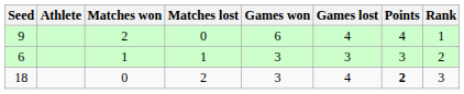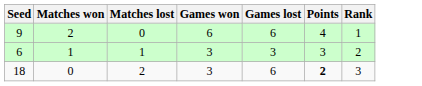 <table class="wikitable">
 <tr>
 <th>Seed</th>
-<th>Athlete</th>
 <th>Matches won</th>
 <th>Matches lost</th>
 <th>Games won</th>
 <th>Games lost</th>
 <th>Points</th>
 <th>Rank</th>
 </tr>
 <tr bgcolor="#ccffcc">
 <td align="center">9</td>
-<td></td>
 <td align="center">2</td>
 <td align="center">0</td>
 <td align="center">6</td>
-<td align="center">4</td>
+<td align="center">6</td>
 <td align="center">4</td>
 <td align="center">1</td>
 </tr>
 <tr bgcolor="#ccffcc">
 <td align="center">6</td>
-<td></td>
 <td align="center">1</td>
 <td align="center">1</td>
 <td align="center">3</td>
 <td align="center">3</td>
 <td align="center">3</td>
 <td align="center">2</td>
 </tr>
 <tr>
 <td align="center">18</td>
-<td></td>
 <td align="center">0</td>
 <td align="center">2</td>
 <td align="center">3</td>
-<td align="center">4</td>
+<td align="center">6</td>
 <td align="center"><strong>2</strong></td>
 <td align="center">3</td>
 </tr>
 </table>
